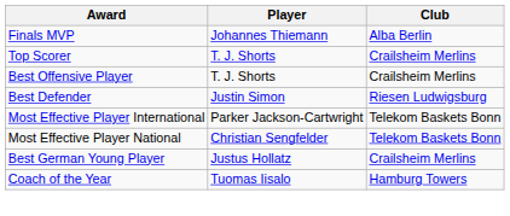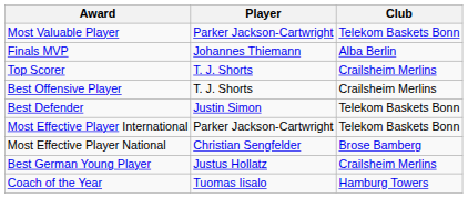 <table class="wikitable">
 <tr>
 <th>Award</th>
 <th>Player</th>
 <th>Club</th>
+</tr>
+<tr>
+<td><a href='#'>Most Valuable Player</a></td>
+<td> <a href='#'>Parker Jackson-Cartwright</a></td>
+<td><a href='#'>Telekom Baskets Bonn</a></td>
 </tr>
 <tr>
 <td><a href='#'>Finals MVP</a></td>
 <td> <a href='#'>Johannes Thiemann</a></td>
 <td><a href='#'>Alba Berlin</a></td>
 </tr>
 <tr>
 <td><a href='#'>Top Scorer</a></td>
 <td> <a href='#'>T. J. Shorts</a></td>
 <td><a href='#'>Crailsheim Merlins</a></td>
 </tr>
 <tr>
 <td><a href='#'>Best Offensive Player</a></td>
 <td> T. J. Shorts</td>
 <td>Crailsheim Merlins</td>
 </tr>
 <tr>
 <td><a href='#'>Best Defender</a></td>
 <td> <a href='#'>Justin Simon</a></td>
-<td><a href='#'>Riesen Ludwigsburg</a></td>
+<td>Telekom Baskets Bonn</td>
 </tr>
 <tr>
 <td><a href='#'>Most Effective Player</a> International</td>
 <td> Parker Jackson-Cartwright</td>
 <td>Telekom Baskets Bonn</td>
 </tr>
 <tr>
 <td>Most Effective Player National</td>
 <td> <a href='#'>Christian Sengfelder</a></td>
-<td><a href='#'>Telekom Baskets Bonn</a></td>
+<td><a href='#'>Brose Bamberg</a></td>
 </tr>
 <tr>
 <td><a href='#'>Best German Young Player</a></td>
 <td> <a href='#'>Justus Hollatz</a></td>
 <td><a href='#'>Crailsheim Merlins</a></td>
 </tr>
 <tr>
 <td><a href='#'>Coach of the Year</a></td>
 <td> <a href='#'>Tuomas Iisalo</a></td>
 <td><a href='#'>Hamburg Towers</a></td>
 </tr>
 </table>
